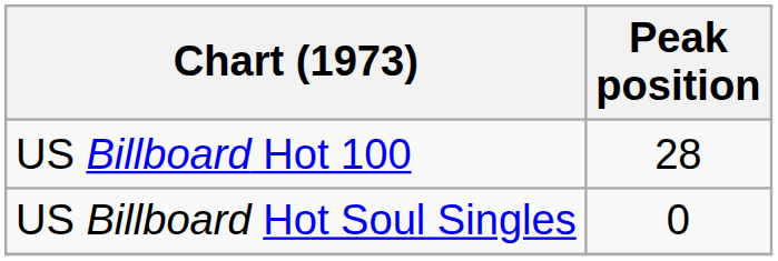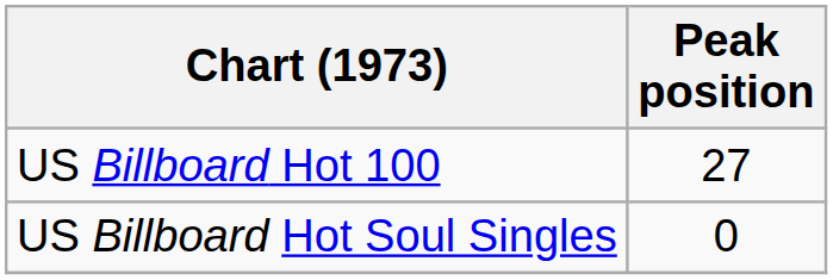 <table class="wikitable sortable">
 <tr>
 <th align="left">Chart (1973)</th>
 <th style="text-align:center;">Peak<br>position</th>
 </tr>
 <tr>
 <td align="left">US <a href='#'><em>Billboard</em> Hot 100</a></td>
-<td style="text-align:center;">28</td>
+<td style="text-align:center;">27</td>
 </tr>
 <tr>
 <td align="left">US <em>Billboard</em> <a href='#'>Hot Soul Singles</a></td>
 <td style="text-align:center;">0</td>
 </tr>
 <tr>
 </tr>
 </table>
